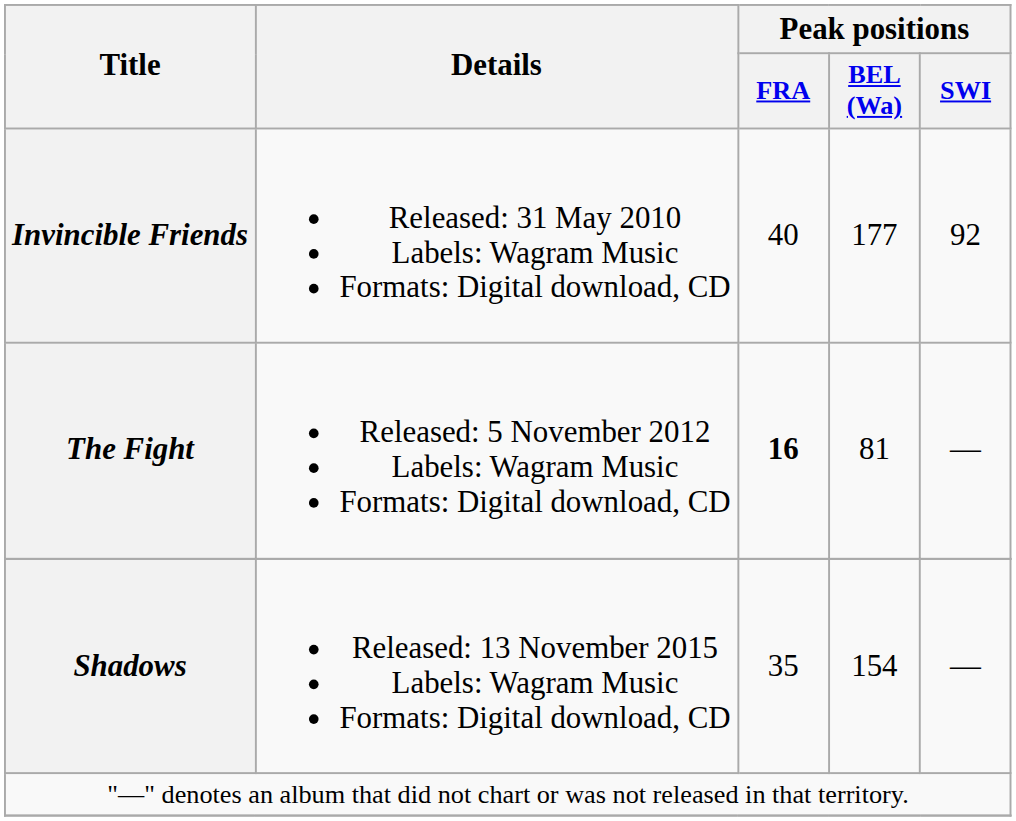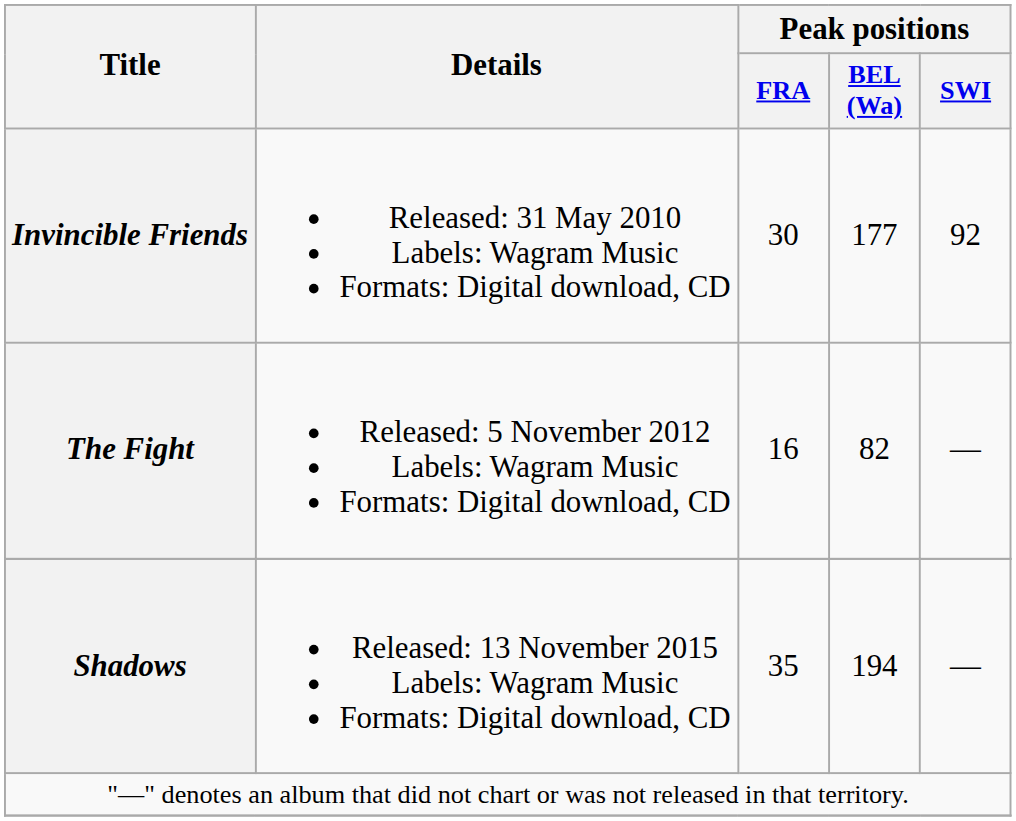 <table class="wikitable plainrowheaders" style="text-align:center;">
 <tr>
 <th scope="col" rowspan="2">Title</th>
 <th scope="col" rowspan="2">Details</th>
 <th scope="col" colspan="3">Peak positions</th>
 </tr>
 <tr>
 <th scope="col" style="width:3em;font-size:85%;"><a href='#'>FRA</a><br></th>
 <th scope="col" style="width:3em;font-size:85%;"><a href='#'>BEL<br>(Wa)</a><br></th>
 <th scope="col" style="width:3em;font-size:85%;"><a href='#'>SWI</a><br></th>
 </tr>
 <tr>
 <th scope="row"><em>Invincible Friends</em></th>
 <td><br><ul><li>Released: 31 May 2010</li><li>Labels: Wagram Music</li><li>Formats: Digital download, CD</li></ul></td>
-<td>40</td>
+<td>30</td>
 <td>177</td>
 <td>92</td>
 </tr>
 <tr>
 <th scope="row"><em>The Fight</em></th>
 <td><br><ul><li>Released: 5 November 2012</li><li>Labels: Wagram Music</li><li>Formats: Digital download, CD</li></ul></td>
-<td><strong>16</strong></td>
-<td>81</td>
+<td>16</td>
+<td>82</td>
 <td>—</td>
 </tr>
 <tr>
 </tr>
 <tr>
 <th scope="row"><em>Shadows</em></th>
 <td><br><ul><li>Released: 13 November 2015</li><li>Labels: Wagram Music</li><li>Formats: Digital download, CD</li></ul></td>
 <td>35</td>
-<td>154</td>
+<td>194</td>
 <td>—</td>
 </tr>
 <tr>
 <td colspan="18" style="font-size:85%">"—" denotes an album that did not chart or was not released in that territory.</td>
 </tr>
 <tr>
 </tr>
 </table>
